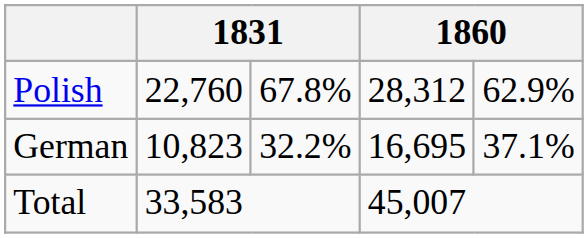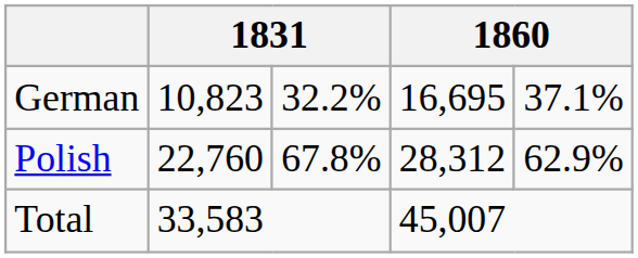 <table class="wikitable">
 <tr>
 <th></th>
 <th colspan="2">1831</th>
 <th colspan="2">1860</th>
+</tr>
+<tr>
+<td>German</td>
+<td>10,823</td>
+<td>32.2%</td>
+<td>16,695</td>
+<td>37.1%</td>
 </tr>
 <tr>
 <td><a href='#'>Polish</a></td>
 <td>22,760</td>
 <td>67.8%</td>
 <td>28,312</td>
 <td>62.9%</td>
 </tr>
 <tr>
-<td>German</td>
-<td>10,823</td>
-<td>32.2%</td>
-<td>16,695</td>
-<td>37.1%</td>
-</tr>
-<tr>
 <td>Total</td>
 <td colspan="2">33,583</td>
 <td colspan="2">45,007</td>
 </tr>
 </table>
